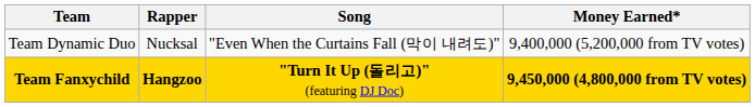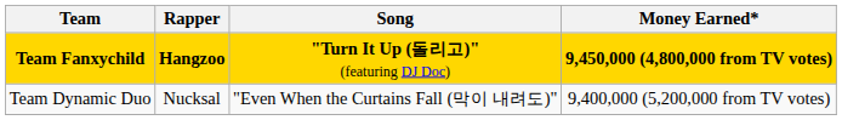 <table class="wikitable" style="text-align:center" border="2">
 <tr>
 <th>Team</th>
 <th>Rapper</th>
 <th>Song</th>
 <th>Money Earned*</th>
 </tr>
 <tr>
+<td style="background:gold"><strong>Team Fanxychild</strong></td>
+<td style="background:gold"><strong>Hangzoo</strong></td>
+<td style="background:gold"><strong>"Turn It Up (돌리고)"</strong><br><small>(featuring <a href='#'>DJ Doc</a>)</small></td>
+<td style="background:gold"><strong>9,450,000 (4,800,000 from TV votes)</strong></td>
+</tr>
+<tr>
 <td>Team Dynamic Duo</td>
 <td>Nucksal</td>
 <td>"Even When the Curtains Fall (막이 내려도)"</td>
 <td>9,400,000 (5,200,000 from TV votes)</td>
 </tr>
 <tr>
-<td style="background:gold"><strong>Team Fanxychild</strong></td>
-<td style="background:gold"><strong>Hangzoo</strong></td>
-<td style="background:gold"><strong>"Turn It Up (돌리고)"</strong><br><small>(featuring <a href='#'>DJ Doc</a>)</small></td>
-<td style="background:gold"><strong>9,450,000 (4,800,000 from TV votes)</strong></td>
-</tr>
-<tr>
 </tr>
 </table>
